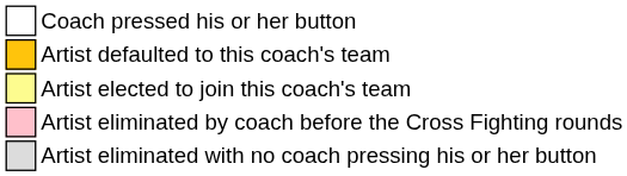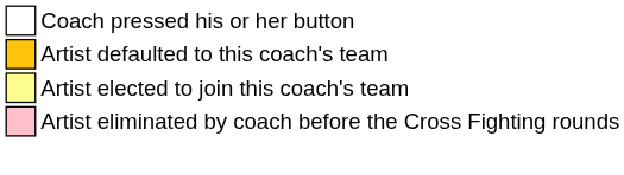 <table class="toccolours" style="font-size: 90%; white-space: nowrap;">
 <tr>
 <td style="background:white; border:1px solid black;"> <strong></strong> </td>
 <td>Coach pressed his or her button</td>
 </tr>
 <tr>
 <td style="background:#ffc40c; border:1px solid black;">    </td>
 <td>Artist defaulted to this coach's team</td>
 </tr>
 <tr>
 <td style="background:#fdfc8f; border:1px solid black;">    </td>
 <td style="padding-right: 8px">Artist elected to join this coach's team</td>
 </tr>
 <tr>
 <td style="background:pink; border:1px solid black;">    </td>
 <td>Artist eliminated by coach before the Cross Fighting rounds</td>
 </tr>
-<tr>
-<td style="background:#dcdcdc; border:1px solid black;">    </td>
-<td>Artist eliminated with no coach pressing his or her button</td>
-</tr>
 </table>
